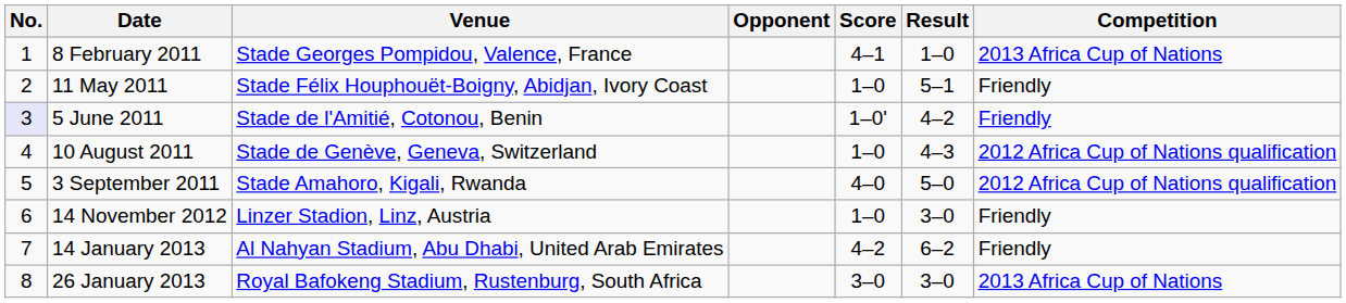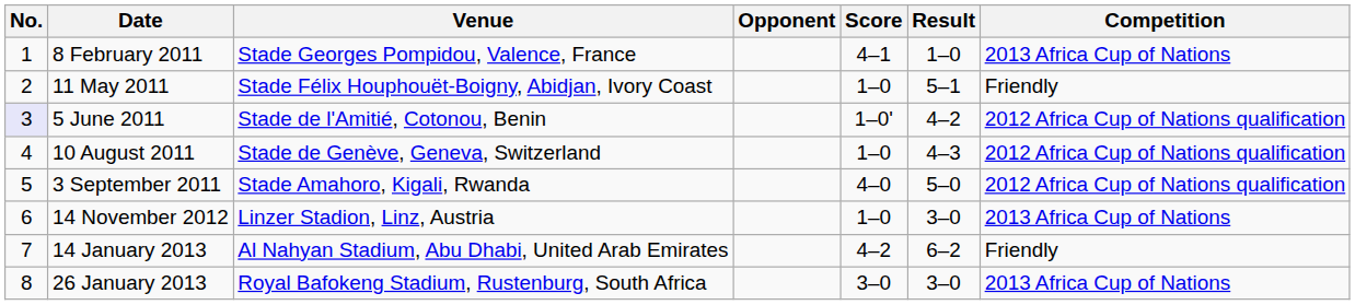 <table class="wikitable sortable">
 <tr>
 <th scope="col">No.</th>
 <th scope="col">Date</th>
 <th scope="col">Venue</th>
 <th scope="col">Opponent</th>
 <th scope="col">Score</th>
 <th scope="col">Result</th>
 <th scope="col">Competition</th>
 </tr>
 <tr>
 <td style="text-align:center">1</td>
 <td>8 February 2011</td>
 <td><a href='#'>Stade Georges Pompidou</a>, <a href='#'>Valence</a>, France</td>
 <td></td>
 <td style="text-align:center">4–1</td>
 <td style="text-align:center">1–0</td>
 <td><a href='#'>2013 Africa Cup of Nations</a></td>
 </tr>
 <tr>
 <td style="text-align:center">2</td>
 <td>11 May 2011</td>
 <td><a href='#'>Stade Félix Houphouët-Boigny</a>, <a href='#'>Abidjan</a>, Ivory Coast</td>
 <td></td>
 <td style="text-align:center">1–0</td>
 <td style="text-align:center">5–1</td>
 <td>Friendly</td>
 </tr>
 <tr>
 <td style="background: lavender; text-align:center">3</td>
 <td>5 June 2011</td>
 <td><a href='#'>Stade de l'Amitié</a>, <a href='#'>Cotonou</a>, Benin</td>
 <td></td>
 <td style="text-align:center">1–0'</td>
 <td style="text-align:center">4–2</td>
-<td><a href='#'>Friendly</a></td>
+<td><a href='#'>2012 Africa Cup of Nations qualification</a></td>
 </tr>
 <tr>
 <td style="text-align:center">4</td>
 <td>10 August 2011</td>
 <td><a href='#'>Stade de Genève</a>, <a href='#'>Geneva</a>, Switzerland</td>
 <td></td>
 <td style="text-align:center">1–0</td>
 <td style="text-align:center">4–3</td>
 <td><a href='#'>2012 Africa Cup of Nations qualification</a></td>
 </tr>
 <tr>
 <td style="text-align:center">5</td>
 <td>3 September 2011</td>
 <td><a href='#'>Stade Amahoro</a>, <a href='#'>Kigali</a>, Rwanda</td>
 <td></td>
 <td style="text-align:center">4–0</td>
 <td style="text-align:center">5–0</td>
 <td><a href='#'>2012 Africa Cup of Nations qualification</a></td>
 </tr>
 <tr>
 <td style="text-align:center">6</td>
 <td>14 November 2012</td>
 <td><a href='#'>Linzer Stadion</a>, <a href='#'>Linz</a>, Austria</td>
 <td></td>
 <td style="text-align:center">1–0</td>
 <td style="text-align:center">3–0</td>
-<td>Friendly</td>
+<td><a href='#'>2013 Africa Cup of Nations</a></td>
 </tr>
 <tr>
 <td style="text-align:center">7</td>
 <td>14 January 2013</td>
 <td><a href='#'>Al Nahyan Stadium</a>, <a href='#'>Abu Dhabi</a>, United Arab Emirates</td>
 <td></td>
 <td style="text-align:center">4–2</td>
 <td style="text-align:center">6–2</td>
 <td>Friendly</td>
 </tr>
 <tr>
 <td style="text-align:center">8</td>
 <td>26 January 2013</td>
 <td><a href='#'>Royal Bafokeng Stadium</a>, <a href='#'>Rustenburg</a>, South Africa</td>
 <td></td>
 <td style="text-align:center">3–0</td>
 <td style="text-align:center">3–0</td>
 <td><a href='#'>2013 Africa Cup of Nations</a></td>
 </tr>
 </table>
